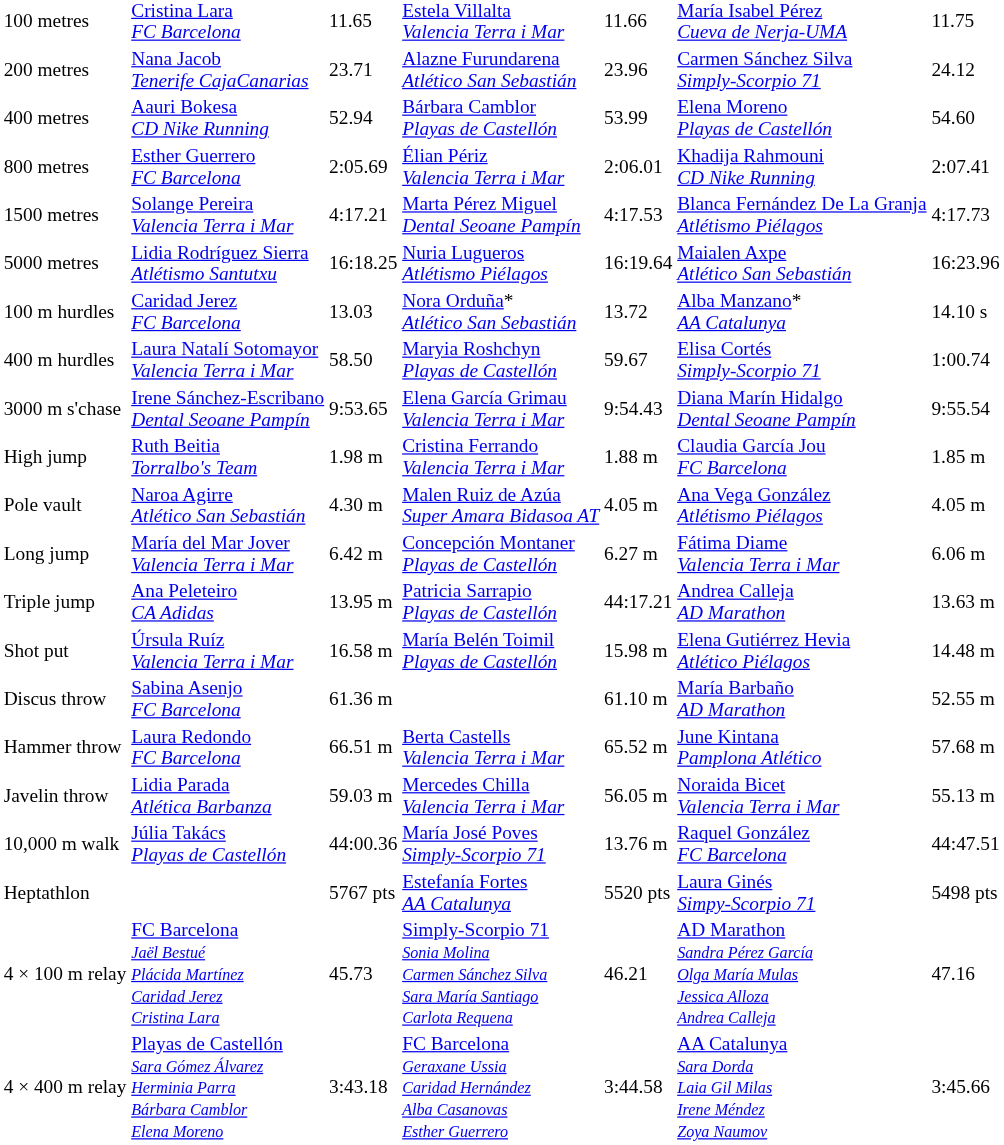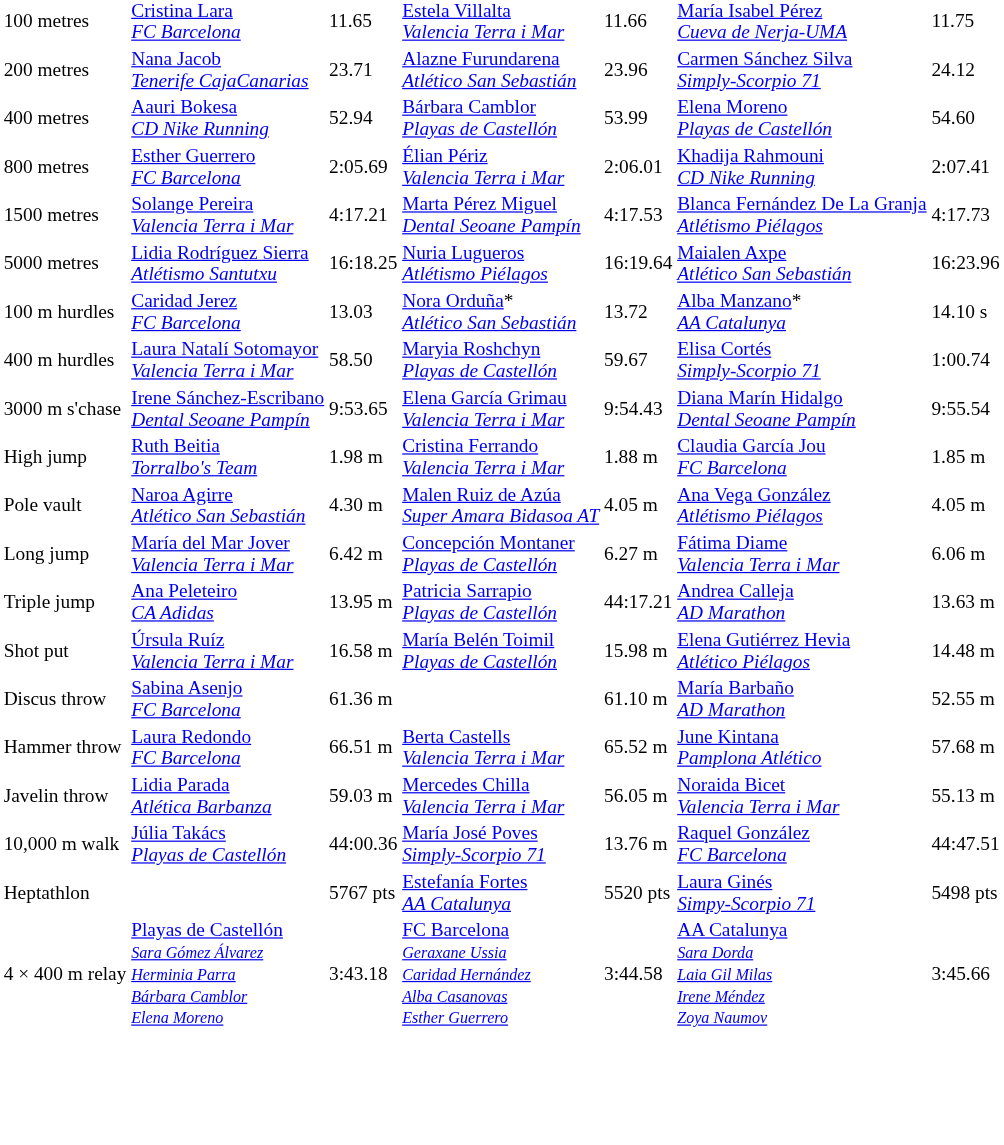 <table>
 <tr>
 <td>100 metres</td>
 <td><a href='#'>Cristina Lara</a><br><em><a href='#'>FC Barcelona</a></em></td>
 <td>11.65</td>
 <td><a href='#'>Estela Villalta</a><br><em><a href='#'>Valencia Terra i Mar</a></em></td>
 <td>11.66</td>
 <td><a href='#'>María Isabel Pérez</a><br><em><a href='#'>Cueva de Nerja-UMA</a></em></td>
 <td>11.75</td>
 </tr>
 <tr>
 <td>200 metres</td>
 <td><a href='#'>Nana Jacob</a><br><em><a href='#'>Tenerife CajaCanarias</a></em></td>
 <td>23.71 </td>
 <td><a href='#'>Alazne Furundarena</a><br><em><a href='#'>Atlético San Sebastián</a></em></td>
 <td>23.96 </td>
 <td><a href='#'>Carmen Sánchez Silva</a><br><em><a href='#'>Simply-Scorpio 71</a></em></td>
 <td>24.12</td>
 </tr>
 <tr>
 <td>400 metres</td>
 <td><a href='#'>Aauri Bokesa</a><br><em><a href='#'>CD Nike Running</a></em></td>
 <td>52.94</td>
 <td><a href='#'>Bárbara Camblor</a><br><em><a href='#'>Playas de Castellón</a></em></td>
 <td>53.99 </td>
 <td><a href='#'>Elena Moreno</a><br><em><a href='#'>Playas de Castellón</a></em></td>
 <td>54.60</td>
 </tr>
 <tr>
 <td>800 metres</td>
 <td><a href='#'>Esther Guerrero</a><br><em><a href='#'>FC Barcelona</a></em></td>
 <td>2:05.69</td>
 <td><a href='#'>Élian Périz</a><br><em><a href='#'>Valencia Terra i Mar</a></em></td>
 <td>2:06.01</td>
 <td><a href='#'>Khadija Rahmouni</a><br><em><a href='#'>CD Nike Running</a></em></td>
 <td>2:07.41</td>
 </tr>
 <tr>
 <td>1500 metres</td>
 <td><a href='#'>Solange Pereira</a><br><em><a href='#'>Valencia Terra i Mar</a></em></td>
 <td>4:17.21</td>
 <td><a href='#'>Marta Pérez Miguel</a><br><em><a href='#'>Dental Seoane Pampín</a></em></td>
 <td>4:17.53</td>
 <td><a href='#'>Blanca Fernández De La Granja</a><br><em><a href='#'>Atlétismo Piélagos</a></em></td>
 <td>4:17.73</td>
 </tr>
 <tr>
 <td>5000 metres</td>
 <td><a href='#'>Lidia Rodríguez Sierra</a><br><em><a href='#'>Atlétismo Santutxu</a></em></td>
 <td>16:18.25</td>
 <td><a href='#'>Nuria Lugueros</a><br><em><a href='#'>Atlétismo Piélagos</a></em></td>
 <td>16:19.64</td>
 <td><a href='#'>Maialen Axpe</a><br><em><a href='#'>Atlético San Sebastián</a></em></td>
 <td>16:23.96 </td>
 </tr>
 <tr>
 <td>100 m hurdles</td>
 <td><a href='#'>Caridad Jerez</a> <br> <em><a href='#'>FC Barcelona</a></em></td>
 <td>13.03</td>
 <td><a href='#'>Nora Orduña</a>*<br><em><a href='#'>Atlético San Sebastián</a></em></td>
 <td>13.72</td>
 <td><a href='#'>Alba Manzano</a>*<br><em><a href='#'>AA Catalunya</a></em></td>
 <td>14.10 s </td>
 </tr>
 <tr>
 <td>400 m hurdles</td>
 <td><a href='#'>Laura Natalí Sotomayor</a><br><em><a href='#'>Valencia Terra i Mar</a></em></td>
 <td>58.50</td>
 <td><a href='#'>Maryia Roshchyn</a><br><em><a href='#'>Playas de Castellón</a></em></td>
 <td>59.67</td>
 <td><a href='#'>Elisa Cortés</a><br><em><a href='#'>Simply-Scorpio 71</a></em></td>
 <td>1:00.74</td>
 </tr>
 <tr>
 <td>3000 m s'chase</td>
 <td><a href='#'>Irene Sánchez-Escribano</a><br><em><a href='#'>Dental Seoane Pampín</a></em></td>
 <td>9:53.65 </td>
 <td><a href='#'>Elena García Grimau</a><br> <em><a href='#'>Valencia Terra i Mar</a></em></td>
 <td>9:54.43 </td>
 <td><a href='#'>Diana Marín Hidalgo</a><br><em><a href='#'>Dental Seoane Pampín</a></em></td>
 <td>9:55.54 </td>
 </tr>
 <tr>
 <td>High jump</td>
 <td><a href='#'>Ruth Beitia</a><br><em><a href='#'>Torralbo's Team</a></em></td>
 <td>1.98 m</td>
 <td><a href='#'>Cristina Ferrando</a><br><em><a href='#'>Valencia Terra i Mar</a></em></td>
 <td>1.88 m </td>
 <td><a href='#'>Claudia García Jou</a><br><em><a href='#'>FC Barcelona</a></em></td>
 <td>1.85 m</td>
 </tr>
 <tr>
 <td>Pole vault</td>
 <td><a href='#'>Naroa Agirre</a><br><em><a href='#'>Atlético San Sebastián</a></em></td>
 <td>4.30 m</td>
 <td><a href='#'>Malen Ruiz de Azúa</a><br><em><a href='#'>Super Amara Bidasoa AT</a></em></td>
 <td>4.05 m</td>
 <td><a href='#'>Ana Vega González</a><br><em><a href='#'>Atlétismo Piélagos</a></em></td>
 <td>4.05 m</td>
 </tr>
 <tr>
 <td>Long jump</td>
 <td><a href='#'>María del Mar Jover</a><br><em><a href='#'>Valencia Terra i Mar</a></em></td>
 <td>6.42 m</td>
 <td><a href='#'>Concepción Montaner</a><br><em><a href='#'>Playas de Castellón</a></em></td>
 <td>6.27 m</td>
 <td><a href='#'>Fátima Diame</a><br><em><a href='#'>Valencia Terra i Mar</a></em></td>
 <td>6.06 m</td>
 </tr>
 <tr>
 <td>Triple jump</td>
 <td><a href='#'>Ana Peleteiro</a><br><em><a href='#'>CA Adidas</a></em></td>
 <td>13.95 m</td>
 <td><a href='#'>Patricia Sarrapio</a><br><em><a href='#'>Playas de Castellón</a></em></td>
 <td>44:17.21</td>
 <td><a href='#'>Andrea Calleja</a><br><em><a href='#'>AD Marathon</a></em></td>
 <td>13.63 m</td>
 </tr>
 <tr>
 <td>Shot put</td>
 <td><a href='#'>Úrsula Ruíz</a><br><em><a href='#'>Valencia Terra i Mar</a></em></td>
 <td>16.58 m</td>
 <td><a href='#'>María Belén Toimil</a><br><em><a href='#'>Playas de Castellón</a></em></td>
 <td>15.98 m</td>
 <td><a href='#'>Elena Gutiérrez Hevia</a><br><em><a href='#'>Atlético Piélagos</a></em></td>
 <td>14.48 m</td>
 </tr>
 <tr>
 <td>Discus throw</td>
 <td><a href='#'>Sabina Asenjo</a><br><em><a href='#'>FC Barcelona</a></em></td>
 <td>61.36 m </td>
 <td></td>
 <td>61.10 m </td>
 <td><a href='#'>María Barbaño</a><br><em><a href='#'>AD Marathon</a></em></td>
 <td>52.55 m</td>
 </tr>
 <tr>
 <td>Hammer throw</td>
 <td><a href='#'>Laura Redondo</a><br><em><a href='#'>FC Barcelona</a></em></td>
 <td>66.51 m</td>
 <td><a href='#'>Berta Castells</a><br><em><a href='#'>Valencia Terra i Mar</a></em></td>
 <td>65.52 m</td>
 <td><a href='#'>June Kintana</a><br><em><a href='#'>Pamplona Atlético</a></em></td>
 <td>57.68 m</td>
 </tr>
 <tr>
 <td>Javelin throw</td>
 <td><a href='#'>Lidia Parada</a><br><em><a href='#'>Atlética Barbanza</a></em></td>
 <td>59.03 m </td>
 <td><a href='#'>Mercedes Chilla</a><br><em><a href='#'>Valencia Terra i Mar</a></em></td>
 <td>56.05 m</td>
 <td><a href='#'>Noraida Bicet</a><br><em><a href='#'>Valencia Terra i Mar</a></em></td>
 <td>55.13 m</td>
 </tr>
 <tr>
 <td>10,000 m walk</td>
 <td><a href='#'>Júlia Takács</a><br><em><a href='#'>Playas de Castellón</a></em></td>
 <td>44:00.36</td>
 <td><a href='#'>María José Poves</a><br><em><a href='#'>Simply-Scorpio 71</a></em></td>
 <td>13.76 m</td>
 <td><a href='#'>Raquel González</a><br><em><a href='#'>FC Barcelona</a></em></td>
 <td>44:47.51</td>
 </tr>
 <tr>
 <td>Heptathlon</td>
 <td></td>
 <td>5767 pts</td>
 <td><a href='#'>Estefanía Fortes</a><br><em><a href='#'>AA Catalunya</a></em></td>
 <td>5520 pts</td>
 <td><a href='#'>Laura Ginés</a><br><em><a href='#'>Simpy-Scorpio 71</a></em></td>
 <td>5498 pts</td>
 </tr>
 <tr>
-<td>4 × 100 m relay</td>
-<td><a href='#'>FC Barcelona</a><br><small><em><a href='#'>Jaël Bestué</a></em><br><em><a href='#'>Plácida Martínez</a></em><br><em><a href='#'>Caridad Jerez</a></em><br><em><a href='#'>Cristina Lara</a></em></small></td>
-<td>45.73</td>
-<td><a href='#'>Simply-Scorpio 71</a><br><small><em><a href='#'>Sonia Molina</a></em><br><em><a href='#'>Carmen Sánchez Silva</a></em><br><em><a href='#'>Sara María Santiago</a></em><br><em><a href='#'>Carlota Requena</a></em></small></td>
-<td>46.21</td>
-<td><a href='#'>AD Marathon</a><br><small><em><a href='#'>Sandra Pérez García</a></em><br><em><a href='#'>Olga María Mulas</a></em><br><em><a href='#'>Jessica Alloza</a></em><br><em><a href='#'>Andrea Calleja</a></em></small></td>
-<td>47.16</td>
-</tr>
-<tr>
 <td>4 × 400 m relay</td>
 <td><a href='#'>Playas de Castellón</a><br><small><em><a href='#'>Sara Gómez Álvarez</a></em><br><em><a href='#'>Herminia Parra</a></em><br><em><a href='#'>Bárbara Camblor</a></em><br><em><a href='#'>Elena Moreno</a></em></small></td>
 <td>3:43.18</td>
 <td><a href='#'>FC Barcelona</a><br><small><em><a href='#'>Geraxane Ussia</a></em><br><em><a href='#'>Caridad Hernández</a></em><br><em><a href='#'>Alba Casanovas</a></em><br><em><a href='#'>Esther Guerrero</a></em></small></td>
 <td>3:44.58</td>
 <td><a href='#'>AA Catalunya</a><br><small><em><a href='#'>Sara Dorda</a></em><br><em><a href='#'>Laia Gil Milas</a></em><br><em><a href='#'>Irene Méndez</a></em><br><em><a href='#'>Zoya Naumov</a></em></small></td>
 <td>3:45.66</td>
 </tr>
 </table>
